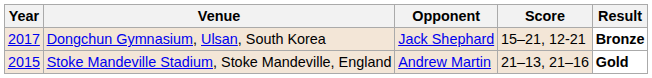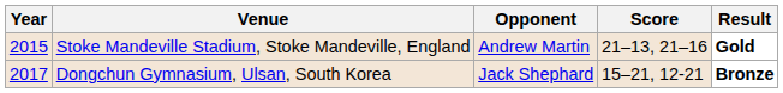 <table class="sortable wikitable" style="font-size: 90%;">
 <tr>
 <th>Year</th>
 <th>Venue</th>
 <th>Opponent</th>
 <th>Score</th>
 <th>Result</th>
 </tr>
 <tr style="background:#F3E6D7">
+<td align="center"><a href='#'>2015</a></td>
+<td align="left"><a href='#'>Stoke Mandeville Stadium</a>, Stoke Mandeville, England</td>
+<td align="left"> <a href='#'>Andrew Martin</a></td>
+<td align="left">21–13, 21–16</td>
+<td style="text-align:left; background:white"> <strong>Gold</strong></td>
+</tr>
+<tr style="background:#F3E6D7">
 <td align="center"><a href='#'>2017</a></td>
 <td align="left"><a href='#'>Dongchun Gymnasium</a>, <a href='#'>Ulsan</a>, South Korea</td>
 <td align="left"> <a href='#'>Jack Shephard</a></td>
 <td align="left">15–21, 12-21</td>
 <td style="text-align:left; background:white"> <strong>Bronze</strong></td>
 </tr>
-<tr style="background:#F3E6D7">
-<td align="center"><a href='#'>2015</a></td>
-<td align="left"><a href='#'>Stoke Mandeville Stadium</a>, Stoke Mandeville, England</td>
-<td align="left"> <a href='#'>Andrew Martin</a></td>
-<td align="left">21–13, 21–16</td>
-<td style="text-align:left; background:white"> <strong>Gold</strong></td>
-</tr>
 </table>
